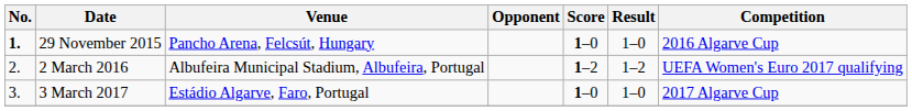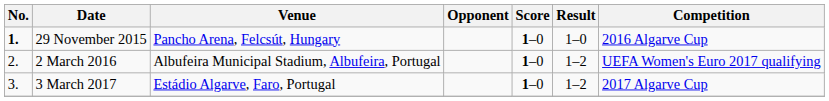 <table class="wikitable">
 <tr>
 <th>No.</th>
 <th>Date</th>
 <th>Venue</th>
 <th>Opponent</th>
 <th>Score</th>
 <th>Result</th>
 <th>Competition</th>
 </tr>
 <tr>
 <td><strong>1.</strong></td>
 <td>29 November 2015</td>
 <td><a href='#'>Pancho Arena</a>, <a href='#'>Felcsút</a>, <a href='#'>Hungary</a></td>
 <td></td>
 <td align=center><strong>1</strong>–0</td>
 <td align=center>1–0</td>
 <td><a href='#'>2016 Algarve Cup</a></td>
 </tr>
 <tr>
 <td>2.</td>
 <td>2 March 2016</td>
 <td>Albufeira Municipal Stadium, <a href='#'>Albufeira</a>, Portugal</td>
 <td></td>
-<td align=center><strong>1</strong>–2</td>
+<td align=center><strong>1</strong>–0</td>
 <td align=center>1–2</td>
 <td><a href='#'>UEFA Women's Euro 2017 qualifying</a></td>
 </tr>
 <tr>
 <td>3.</td>
 <td>3 March 2017</td>
 <td><a href='#'>Estádio Algarve</a>, <a href='#'>Faro</a>, Portugal</td>
 <td></td>
 <td align=center><strong>1</strong>–0</td>
-<td align=center>1–0</td>
+<td align=center>1–2</td>
 <td><a href='#'>2017 Algarve Cup</a></td>
 </tr>
 <tr>
 </tr>
 </table>
